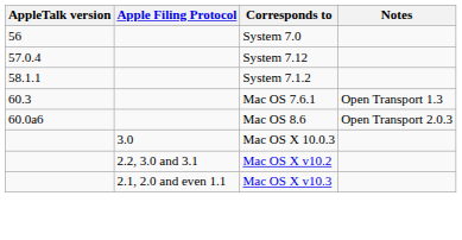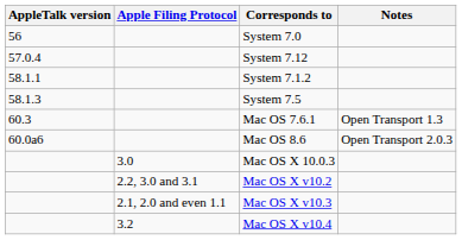 <table class="wikitable">
 <tr>
 <th>AppleTalk version</th>
 <th><a href='#'>Apple Filing Protocol</a></th>
 <th>Corresponds to</th>
 <th>Notes</th>
 </tr>
 <tr>
 <td>56</td>
 <td></td>
 <td>System 7.0</td>
 <td></td>
 </tr>
 <tr>
 <td>57.0.4</td>
 <td></td>
 <td>System 7.12</td>
 <td></td>
 </tr>
 <tr>
 <td>58.1.1</td>
 <td></td>
 <td>System 7.1.2</td>
+<td></td>
+</tr>
+<tr>
+<td>58.1.3</td>
+<td></td>
+<td>System 7.5</td>
 <td></td>
 </tr>
 <tr>
 <td>60.3</td>
 <td></td>
 <td>Mac OS 7.6.1</td>
 <td>Open Transport 1.3</td>
 </tr>
 <tr>
 <td>60.0a6</td>
 <td></td>
 <td>Mac OS 8.6</td>
 <td>Open Transport 2.0.3</td>
 </tr>
 <tr>
 <td></td>
 <td>3.0</td>
 <td>Mac OS X 10.0.3</td>
 <td></td>
 </tr>
 <tr>
 <td></td>
 <td>2.2, 3.0 and 3.1</td>
 <td><a href='#'>Mac OS X v10.2</a></td>
 <td></td>
 </tr>
 <tr>
 <td></td>
 <td>2.1, 2.0 and even 1.1</td>
 <td><a href='#'>Mac OS X v10.3</a></td>
 <td></td>
 </tr>
+<tr>
+<td></td>
+<td>3.2</td>
+<td><a href='#'>Mac OS X v10.4</a></td>
+<td></td>
+</tr>
 </table>
